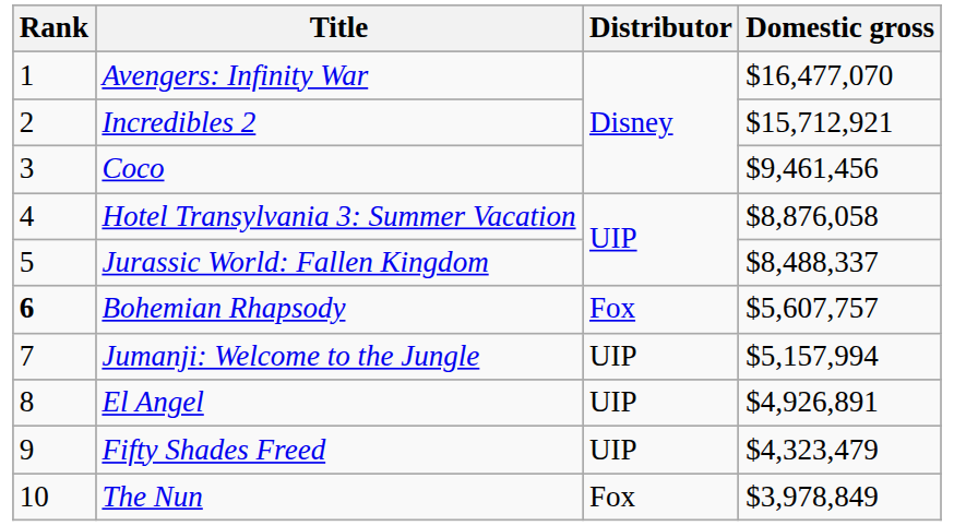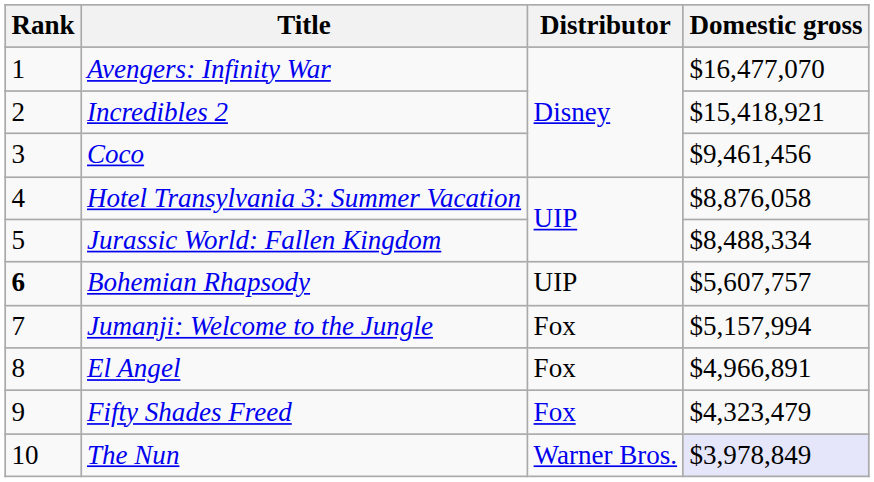 <table class="wikitable sortable" style="margin:auto; margin:auto;">
 <tr>
 <th>Rank</th>
 <th>Title</th>
 <th>Distributor</th>
 <th>Domestic gross</th>
 </tr>
 <tr>
 <td>1</td>
 <td><em><a href='#'>Avengers: Infinity War</a></em></td>
 <td rowspan="3"><a href='#'>Disney</a></td>
 <td>$16,477,070</td>
 </tr>
 <tr>
 <td>2</td>
 <td><em><a href='#'>Incredibles 2</a></em></td>
-<td>$15,712,921</td>
+<td>$15,418,921</td>
 </tr>
 <tr>
 <td>3</td>
 <td><em><a href='#'>Coco</a></em></td>
 <td>$9,461,456</td>
 </tr>
 <tr>
 <td>4</td>
 <td><em><a href='#'>Hotel Transylvania 3: Summer Vacation</a></em></td>
 <td rowspan="2"><a href='#'>UIP</a></td>
 <td>$8,876,058</td>
 </tr>
 <tr>
 <td>5</td>
 <td><em><a href='#'>Jurassic World: Fallen Kingdom</a></em></td>
-<td>$8,488,337</td>
+<td>$8,488,334</td>
 </tr>
 <tr>
 <td><strong>6</strong></td>
 <td><em><a href='#'>Bohemian Rhapsody</a></em></td>
-<td><a href='#'>Fox</a></td>
+<td>UIP</td>
 <td>$5,607,757</td>
 </tr>
 <tr>
 <td>7</td>
 <td><em><a href='#'>Jumanji: Welcome to the Jungle</a></em></td>
-<td>UIP</td>
+<td>Fox</td>
 <td>$5,157,994</td>
 </tr>
 <tr>
 <td>8</td>
 <td><em><a href='#'>El Angel</a></em></td>
-<td>UIP</td>
-<td>$4,926,891</td>
+<td>Fox</td>
+<td>$4,966,891</td>
 </tr>
 <tr>
 <td>9</td>
 <td><em><a href='#'>Fifty Shades Freed</a></em></td>
-<td>UIP</td>
+<td><a href='#'>Fox</a></td>
 <td>$4,323,479</td>
 </tr>
 <tr>
 <td>10</td>
 <td><em><a href='#'>The Nun</a></em></td>
-<td>Fox</td>
-<td>$3,978,849</td>
+<td><a href='#'>Warner Bros.</a></td>
+<td style="background: lavender;">$3,978,849</td>
 </tr>
 </table>
